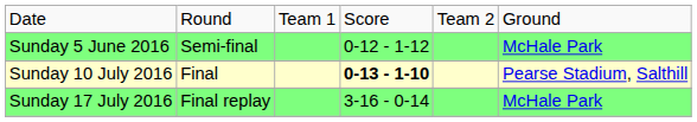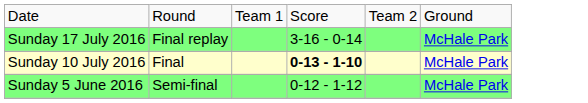 <table class="wikitable">
 <tr>
 <td>Date</td>
 <td>Round</td>
 <td>Team 1</td>
 <td>Score</td>
 <td>Team 2</td>
 <td>Ground</td>
+</tr>
+<tr style="background:#7eff7e;">
+<td>Sunday 17 July 2016</td>
+<td>Final replay</td>
+<td> </td>
+<td>3-16 - 0-14</td>
+<td> <strong></strong></td>
+<td><a href='#'>McHale Park</a></td>
+</tr>
+<tr>
+</tr>
+<tr style="background:#ffffcc;">
+<td>Sunday 10 July 2016</td>
+<td>Final</td>
+<td> </td>
+<td><strong>0-13 - 1-10</strong></td>
+<td> </td>
+<td><a href='#'>McHale Park</a></td>
+</tr>
+<tr>
 </tr>
 <tr style="background:#7eff7e;">
 <td>Sunday 5 June 2016</td>
 <td>Semi-final</td>
 <td> </td>
 <td>0-12 - 1-12</td>
 <td> <strong></strong></td>
 <td><a href='#'>McHale Park</a></td>
 </tr>
 <tr>
 </tr>
-<tr style="background:#ffffcc;">
-<td>Sunday 10 July 2016</td>
-<td>Final</td>
-<td> </td>
-<td><strong>0-13 - 1-10</strong></td>
-<td> </td>
-<td><a href='#'>Pearse Stadium</a>, <a href='#'>Salthill</a></td>
-</tr>
-<tr>
-</tr>
-<tr style="background:#7eff7e;">
-<td>Sunday 17 July 2016</td>
-<td>Final replay</td>
-<td> </td>
-<td>3-16 - 0-14</td>
-<td> <strong></strong></td>
-<td><a href='#'>McHale Park</a></td>
-</tr>
-<tr>
-</tr>
 </table>
